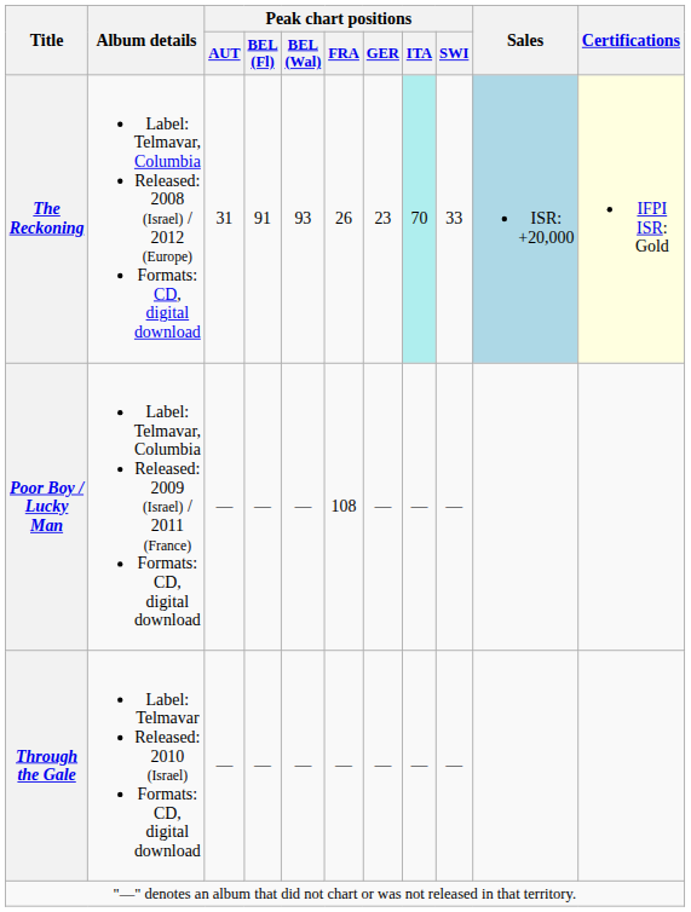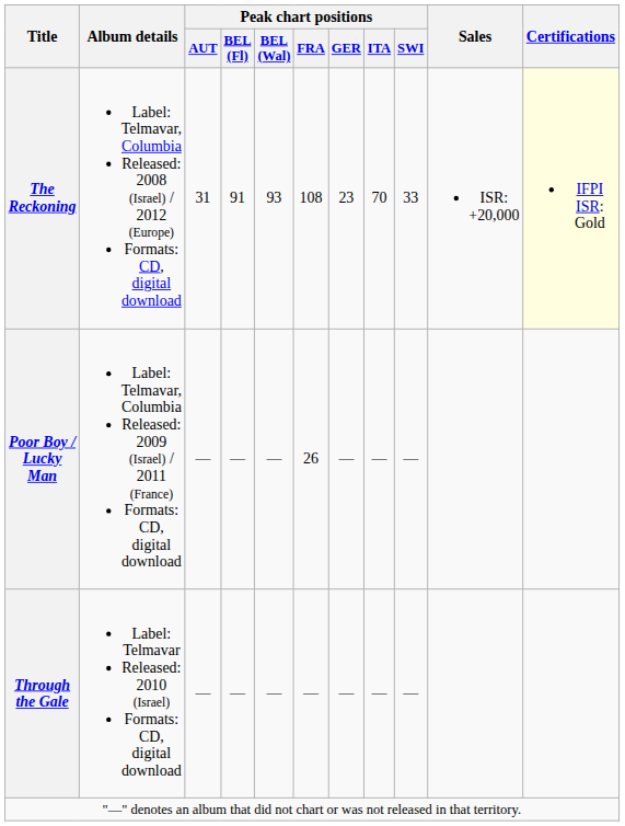 <table class="wikitable plainrowheaders" style="text-align:center;" border="1">
 <tr>
 <th scope="col" rowspan="2" style="width:10em;">Title</th>
 <th scope="col" rowspan="2" style="width:16em;">Album details</th>
 <th scope="col" colspan="7">Peak chart positions</th>
 <th scope="col" rowspan="2" style="width:9em;">Sales</th>
 <th scope="col" rowspan="2" style="width:10em;"><a href='#'>Certifications</a></th>
 </tr>
 <tr>
 <th scope="col" style="width:3em;font-size:90%;"><a href='#'>AUT</a><br></th>
 <th scope="col" style="width:3em;font-size:90%;"><a href='#'>BEL<br>(Fl)</a><br></th>
 <th scope="col" style="width:3em;font-size:90%;"><a href='#'>BEL<br>(Wal)</a><br></th>
 <th scope="col" style="width:3em;font-size:90%;"><a href='#'>FRA</a><br></th>
 <th scope="col" style="width:3em;font-size:90%;"><a href='#'>GER</a><br></th>
 <th scope="col" style="width:3em;font-size:90%;"><a href='#'>ITA</a><br></th>
 <th scope="col" style="width:3em;font-size:90%;"><a href='#'>SWI</a><br></th>
 </tr>
 <tr>
 <th scope="row"><em><a href='#'>The Reckoning</a></em></th>
 <td><br><ul><li>Label: Telmavar, <a href='#'>Columbia</a></li><li>Released: 2008 <small>(Israel)</small> /<br> 2012 <small>(Europe)</small></li><li>Formats: <a href='#'>CD</a>, <a href='#'>digital download</a></li></ul></td>
 <td>31</td>
 <td>91</td>
 <td>93</td>
-<td>26</td>
+<td>108</td>
 <td>23</td>
-<td style="background: paleturquoise;">70</td>
+<td>70</td>
 <td>33</td>
-<td style="background: lightblue;"><br><ul><li>ISR: +20,000</li></ul></td>
+<td><br><ul><li>ISR: +20,000</li></ul></td>
 <td style="background: lightyellow;"><br><ul><li><a href='#'>IFPI ISR</a>: Gold</li></ul></td>
 </tr>
 <tr>
 <th scope="row"><em><a href='#'>Poor Boy / Lucky Man</a></em></th>
 <td><br><ul><li>Label: Telmavar, Columbia</li><li>Released: 2009 <small>(Israel)</small> /<br>2011 <small>(France)</small></li><li>Formats: CD, digital download</li></ul></td>
 <td>—</td>
 <td>—</td>
 <td>—</td>
-<td>108</td>
+<td>26</td>
 <td>—</td>
 <td>—</td>
 <td>—</td>
 <td></td>
 <td></td>
 </tr>
 <tr>
 <th scope="row"><em><a href='#'>Through the Gale</a></em></th>
 <td><br><ul><li>Label: Telmavar</li><li>Released: 2010 <small>(Israel)</small></li><li>Formats: CD, digital download</li></ul></td>
 <td>—</td>
 <td>—</td>
 <td>—</td>
 <td>—</td>
 <td>—</td>
 <td>—</td>
 <td>—</td>
 <td></td>
 <td></td>
 </tr>
 <tr>
 <td colspan="13" style="font-size:90%">"—" denotes an album that did not chart or was not released in that territory.</td>
 </tr>
 </table>
